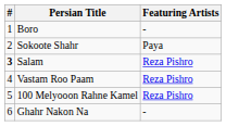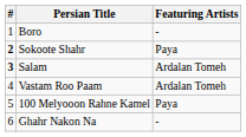 <table class="wikitable">
 <tr>
 <th>#</th>
 <th>Persian Title</th>
 <th>Featuring Artists</th>
 </tr>
 <tr>
 <td>1</td>
 <td>Boro</td>
 <td>-</td>
 </tr>
 <tr>
-<td>2</td>
+<td><strong>2</strong></td>
 <td>Sokoote Shahr</td>
 <td>Paya</td>
 </tr>
 <tr>
 <td><strong>3</strong></td>
 <td>Salam</td>
-<td><a href='#'>Reza Pishro</a></td>
+<td>Ardalan Tomeh</td>
 </tr>
 <tr>
 <td>4</td>
 <td>Vastam Roo Paam</td>
-<td><a href='#'>Reza Pishro</a></td>
+<td>Ardalan Tomeh</td>
 </tr>
 <tr>
 <td>5</td>
 <td>100 Melyooon Rahne Kamel</td>
-<td><a href='#'>Reza Pishro</a></td>
+<td>Paya</td>
 </tr>
 <tr>
 <td>6</td>
 <td>Ghahr Nakon Na</td>
 <td>-</td>
 </tr>
 </table>
